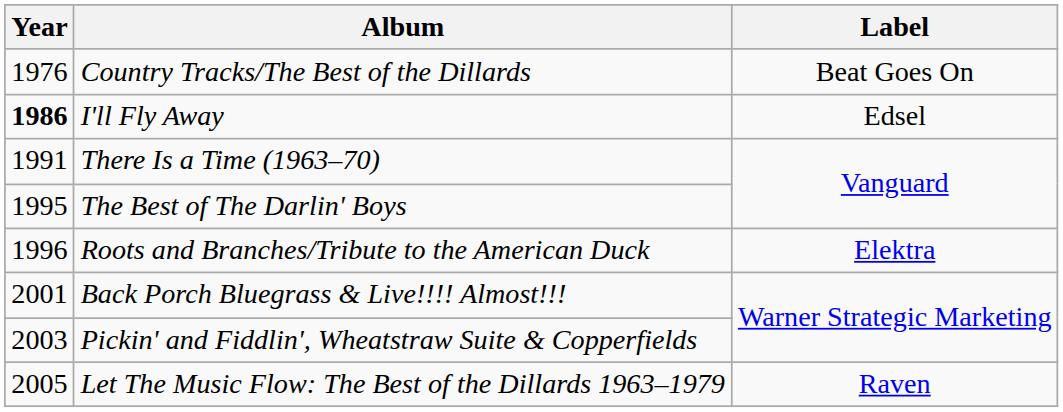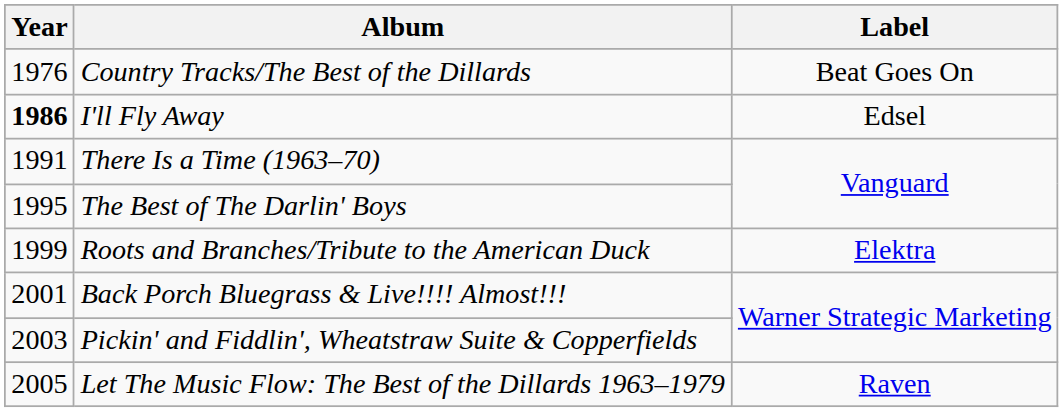 <table class="wikitable">
 <tr>
 <th>Year</th>
 <th>Album</th>
 <th>Label</th>
 </tr>
 <tr>
 <td>1976</td>
 <td><em>Country Tracks/The Best of the Dillards</em></td>
 <td align="center">Beat Goes On</td>
 </tr>
 <tr>
 <td><strong>1986</strong></td>
 <td><em>I'll Fly Away</em></td>
 <td align="center">Edsel</td>
 </tr>
 <tr>
 <td>1991</td>
 <td><em>There Is a Time (1963–70)</em></td>
 <td align="center" rowspan="2"><a href='#'>Vanguard</a></td>
 </tr>
 <tr>
 <td>1995</td>
 <td><em>The Best of The Darlin' Boys</em></td>
 </tr>
 <tr>
-<td>1996</td>
+<td>1999</td>
 <td><em>Roots and Branches/Tribute to the American Duck</em></td>
 <td align="center"><a href='#'>Elektra</a></td>
 </tr>
 <tr>
 <td>2001</td>
 <td><em>Back Porch Bluegrass & Live!!!! Almost!!!</em></td>
 <td align="center" rowspan="2"><a href='#'>Warner Strategic Marketing</a></td>
 </tr>
 <tr>
 <td>2003</td>
 <td><em>Pickin' and Fiddlin', Wheatstraw Suite & Copperfields</em></td>
 </tr>
 <tr>
 <td>2005</td>
 <td><em>Let The Music Flow: The Best of the Dillards 1963–1979</em></td>
 <td align="center"><a href='#'>Raven</a></td>
 </tr>
 </table>
